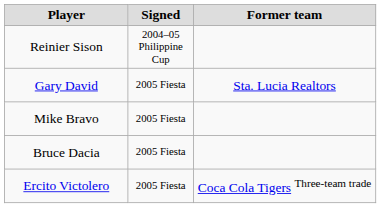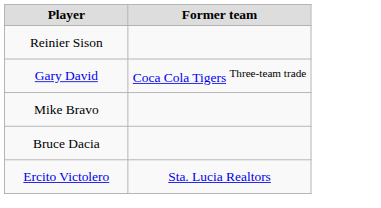 <table class="wikitable" style="text-align: center">
 <tr align="center" bgcolor="#dddddd">
 <td style="width:140px"><strong>Player</strong></td>
-<td style="width:70px"><strong>Signed</strong></td>
 <td style="width:210px"><strong>Former team</strong></td>
 </tr>
 <tr style="height:40px">
 <td>Reinier Sison</td>
-<td style="font-size: 80%">2004–05 Philippine Cup</td>
 <td></td>
 </tr>
 <tr style="height:40px">
 <td><a href='#'>Gary David</a></td>
-<td style="font-size: 80%">2005 Fiesta</td>
-<td><a href='#'>Sta. Lucia Realtors</a></td>
+<td><a href='#'>Coca Cola Tigers</a> <sup> Three-team trade </sup></td>
 </tr>
 <tr style="height:40px">
 <td>Mike Bravo</td>
-<td style="font-size: 80%">2005 Fiesta</td>
 <td></td>
 </tr>
 <tr style="height:40px">
 <td>Bruce Dacia</td>
-<td style="font-size: 80%">2005 Fiesta</td>
 <td></td>
 </tr>
 <tr style="height:40px">
 <td><a href='#'>Ercito Victolero</a></td>
-<td style="font-size: 80%">2005 Fiesta</td>
-<td><a href='#'>Coca Cola Tigers</a> <sup> Three-team trade </sup></td>
+<td><a href='#'>Sta. Lucia Realtors</a></td>
 </tr>
 </table>
